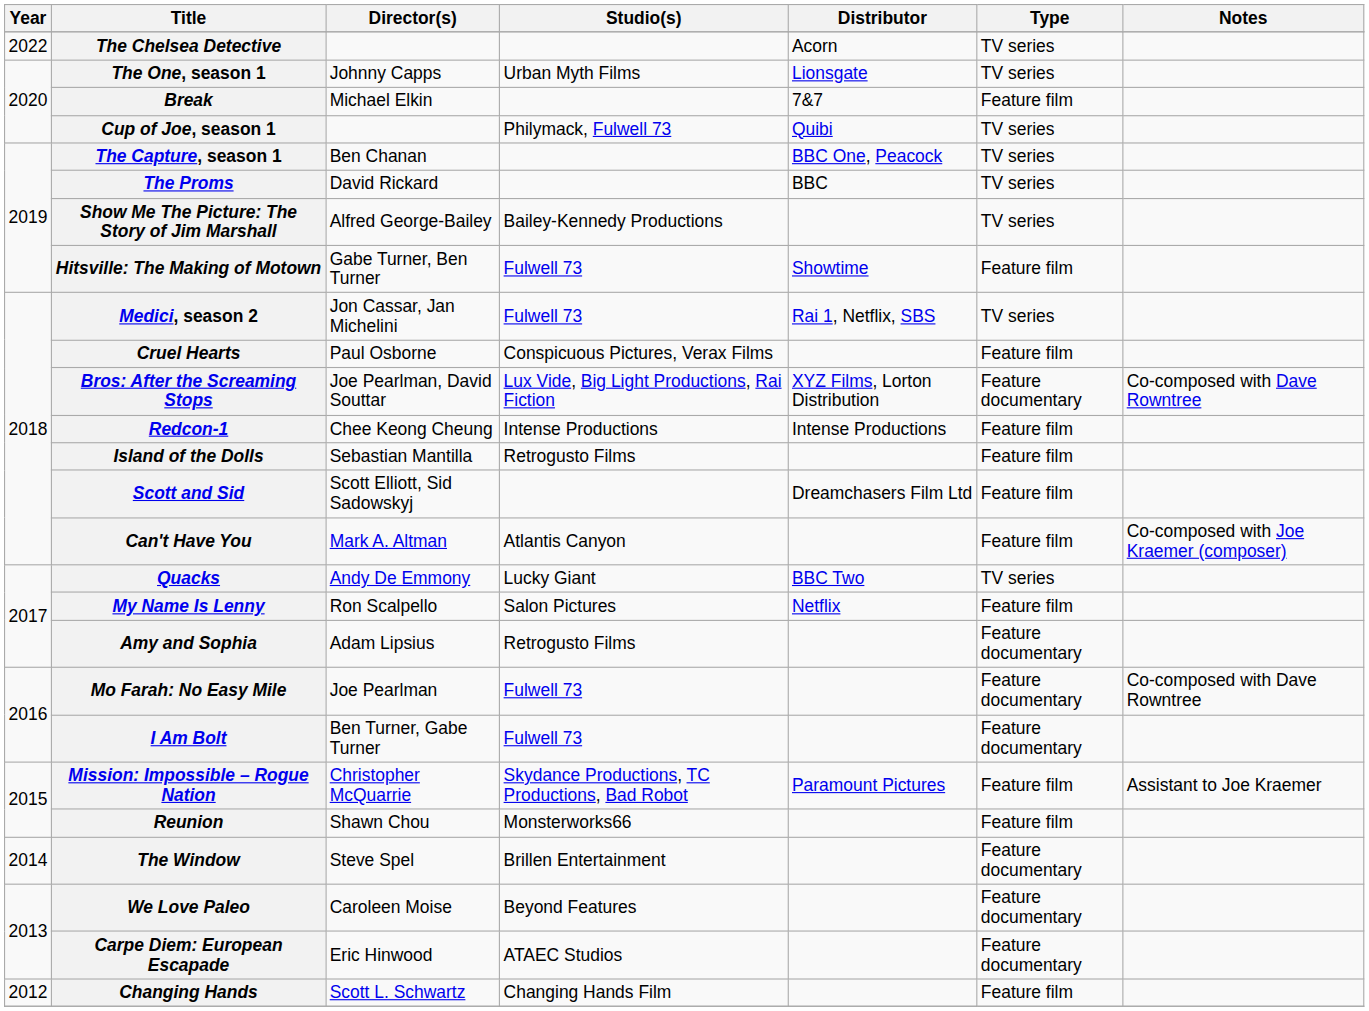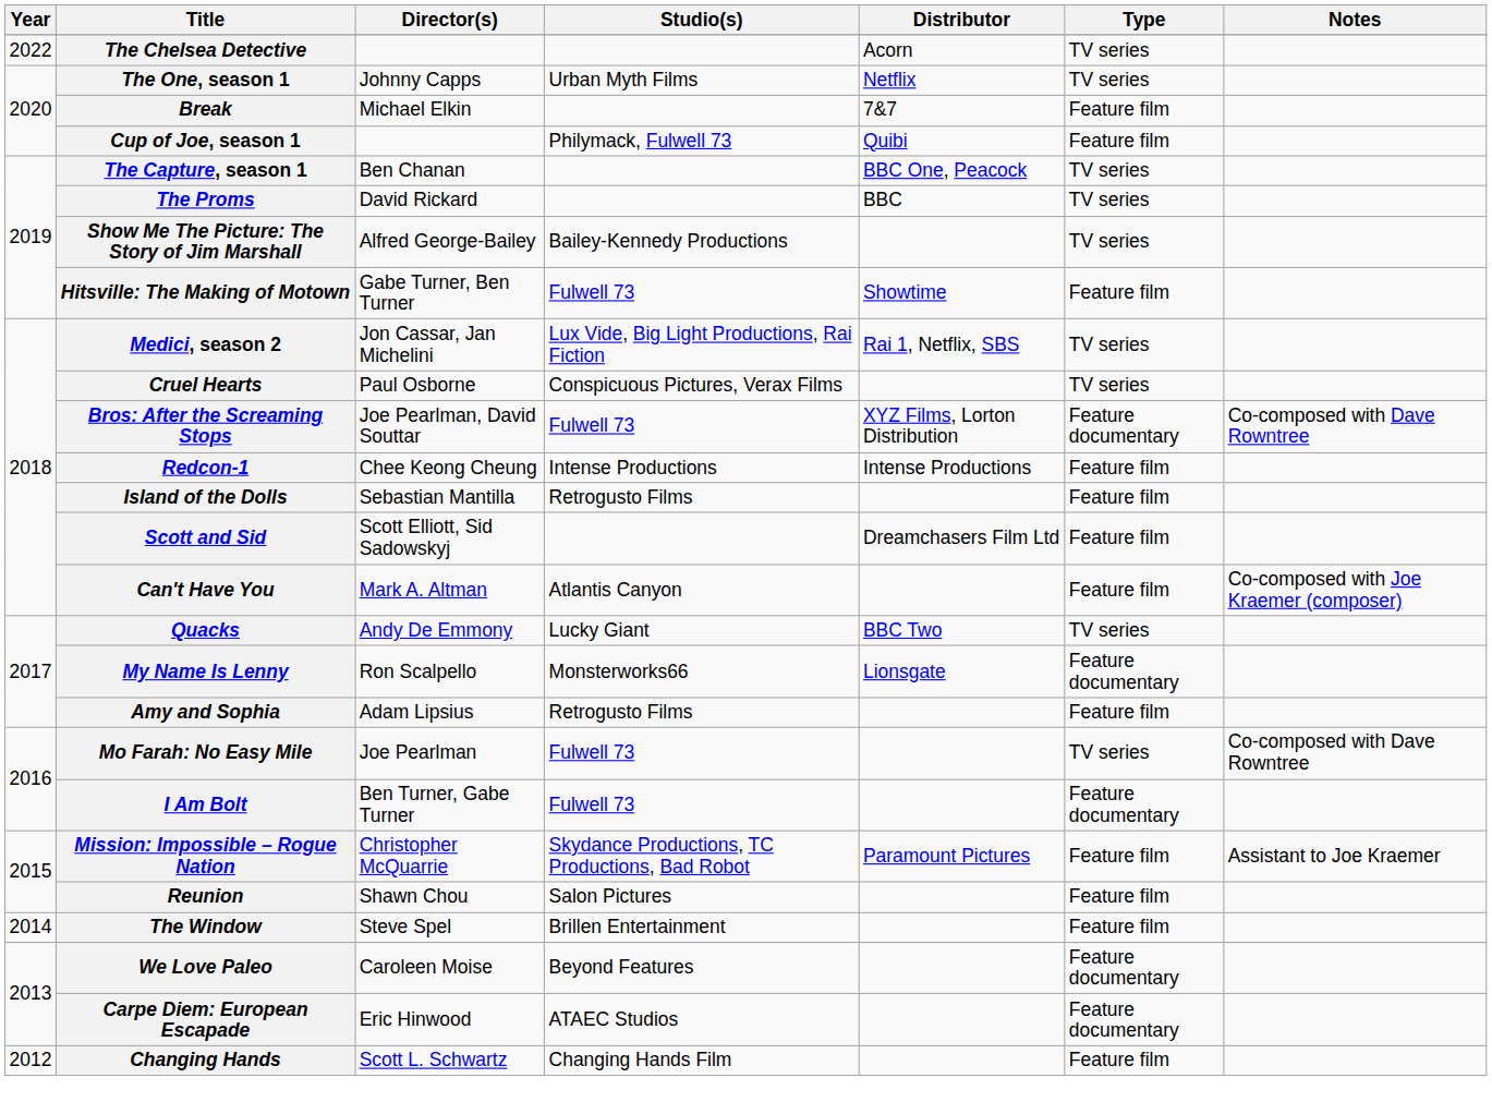 <table class="wikitable">
 <tr>
 <th>Year</th>
 <th>Title</th>
 <th>Director(s)</th>
 <th>Studio(s)</th>
 <th>Distributor</th>
 <th>Type</th>
 <th>Notes</th>
 </tr>
 <tr>
 </tr>
 <tr>
 <td rowspan="1">2022</td>
 <th><em>The Chelsea Detective</em></th>
 <td></td>
 <td></td>
 <td>Acorn</td>
 <td>TV series</td>
 <td></td>
 </tr>
 <tr>
 <td rowspan="3">2020</td>
 <th><em>The One</em>, season 1</th>
 <td>Johnny Capps</td>
 <td>Urban Myth Films</td>
-<td><a href='#'>Lionsgate</a></td>
+<td><a href='#'>Netflix</a></td>
 <td>TV series</td>
 <td></td>
 </tr>
 <tr>
 <th><em>Break</em></th>
 <td>Michael Elkin</td>
 <td></td>
 <td>7&7</td>
 <td>Feature film</td>
 <td></td>
 </tr>
 <tr>
 <th><em>Cup of Joe</em>, season 1</th>
 <td></td>
 <td>Philymack, <a href='#'>Fulwell 73</a></td>
 <td><a href='#'>Quibi</a></td>
-<td>TV series</td>
+<td>Feature film</td>
 <td></td>
 </tr>
 <tr>
 <td rowspan="4">2019</td>
 <th><em><a href='#'>The Capture</a></em>, season 1</th>
 <td>Ben Chanan</td>
 <td></td>
 <td><a href='#'>BBC One</a>, <a href='#'>Peacock</a></td>
 <td>TV series</td>
 <td></td>
 </tr>
 <tr>
 <th><em><a href='#'>The Proms</a></em></th>
 <td>David Rickard</td>
 <td></td>
 <td>BBC</td>
 <td>TV series</td>
 <td></td>
 </tr>
 <tr>
 <th><em>Show Me The Picture: The Story of Jim Marshall</em></th>
 <td>Alfred George-Bailey</td>
 <td>Bailey-Kennedy Productions</td>
 <td></td>
 <td>TV series</td>
 <td></td>
 </tr>
 <tr>
 <th><em>Hitsville: The Making of Motown</em></th>
 <td>Gabe Turner, Ben Turner</td>
 <td><a href='#'>Fulwell 73</a></td>
 <td><a href='#'>Showtime</a></td>
 <td>Feature film</td>
 <td></td>
 </tr>
 <tr>
 <td rowspan="7">2018</td>
 <th><em><a href='#'>Medici</a></em>, season 2</th>
 <td>Jon Cassar, Jan Michelini</td>
-<td><a href='#'>Fulwell 73</a></td>
+<td><a href='#'>Lux Vide</a>, <a href='#'>Big Light Productions</a>, <a href='#'>Rai Fiction</a></td>
 <td><a href='#'>Rai 1</a>, Netflix, <a href='#'>SBS</a></td>
 <td>TV series</td>
 <td></td>
 </tr>
 <tr>
 <th><em>Cruel Hearts</em></th>
 <td>Paul Osborne</td>
 <td>Conspicuous Pictures, Verax Films</td>
 <td></td>
-<td>Feature film</td>
+<td>TV series</td>
 <td></td>
 </tr>
 <tr>
 <th><em><a href='#'>Bros: After the Screaming Stops</a></em></th>
 <td>Joe Pearlman, David Souttar</td>
-<td><a href='#'>Lux Vide</a>, <a href='#'>Big Light Productions</a>, <a href='#'>Rai Fiction</a></td>
+<td><a href='#'>Fulwell 73</a></td>
 <td><a href='#'>XYZ Films</a>, Lorton Distribution</td>
 <td>Feature documentary</td>
 <td>Co-composed with <a href='#'>Dave Rowntree</a></td>
 </tr>
 <tr>
 <th><em><a href='#'>Redcon-1</a></em></th>
 <td>Chee Keong Cheung</td>
 <td>Intense Productions</td>
 <td>Intense Productions</td>
 <td>Feature film</td>
 <td></td>
 </tr>
 <tr>
 <th><em>Island of the Dolls</em></th>
 <td>Sebastian Mantilla</td>
 <td>Retrogusto Films</td>
 <td></td>
 <td>Feature film</td>
 <td></td>
 </tr>
 <tr>
 <th><em><a href='#'>Scott and Sid</a></em></th>
 <td>Scott Elliott, Sid Sadowskyj</td>
 <td></td>
 <td>Dreamchasers Film Ltd</td>
 <td>Feature film</td>
 <td></td>
 </tr>
 <tr>
 <th><em>Can't Have You</em></th>
 <td><a href='#'>Mark A. Altman</a></td>
 <td>Atlantis Canyon</td>
 <td></td>
 <td>Feature film</td>
 <td>Co-composed with <a href='#'>Joe Kraemer (composer)</a></td>
 </tr>
 <tr>
 <td rowspan="3">2017</td>
 <th><em><a href='#'>Quacks</a></em></th>
 <td><a href='#'>Andy De Emmony</a></td>
 <td>Lucky Giant</td>
 <td><a href='#'>BBC Two</a></td>
 <td>TV series</td>
 <td></td>
 </tr>
 <tr>
 <th><em><a href='#'>My Name Is Lenny</a></em></th>
 <td>Ron Scalpello</td>
-<td>Salon Pictures</td>
-<td><a href='#'>Netflix</a></td>
-<td>Feature film</td>
+<td>Monsterworks66</td>
+<td><a href='#'>Lionsgate</a></td>
+<td>Feature documentary</td>
 <td></td>
 </tr>
 <tr>
 <th><em>Amy and Sophia</em></th>
 <td>Adam Lipsius</td>
 <td>Retrogusto Films</td>
 <td></td>
-<td>Feature documentary</td>
+<td>Feature film</td>
 <td></td>
 </tr>
 <tr>
 <td rowspan="2">2016</td>
 <th><em>Mo Farah: No Easy Mile</em></th>
 <td>Joe Pearlman</td>
 <td><a href='#'>Fulwell 73</a></td>
 <td></td>
-<td>Feature documentary</td>
+<td>TV series</td>
 <td>Co-composed with Dave Rowntree</td>
 </tr>
 <tr>
 <th><em><a href='#'>I Am Bolt</a></em></th>
 <td>Ben Turner, Gabe Turner</td>
 <td><a href='#'>Fulwell 73</a></td>
 <td></td>
 <td>Feature documentary</td>
 <td></td>
 </tr>
 <tr>
 <td rowspan="2">2015</td>
 <th><em><a href='#'>Mission: Impossible – Rogue Nation</a></em></th>
 <td><a href='#'>Christopher McQuarrie</a></td>
 <td><a href='#'>Skydance Productions</a>, <a href='#'>TC Productions</a>, <a href='#'>Bad Robot</a></td>
 <td><a href='#'>Paramount Pictures</a></td>
 <td>Feature film</td>
 <td>Assistant to Joe Kraemer</td>
 </tr>
 <tr>
 <th><em>Reunion</em></th>
 <td>Shawn Chou</td>
-<td>Monsterworks66</td>
+<td>Salon Pictures</td>
 <td></td>
 <td>Feature film</td>
 <td></td>
 </tr>
 <tr>
 <td rowspan="1">2014</td>
 <th><em>The Window</em></th>
 <td>Steve Spel</td>
 <td>Brillen Entertainment</td>
 <td></td>
-<td>Feature documentary</td>
+<td>Feature film</td>
 <td></td>
 </tr>
 <tr>
 <td rowspan="2">2013</td>
 <th><em>We Love Paleo</em></th>
 <td>Caroleen Moise</td>
 <td>Beyond Features</td>
 <td></td>
 <td>Feature documentary</td>
 <td></td>
 </tr>
 <tr>
 <th><em>Carpe Diem: European Escapade</em></th>
 <td>Eric Hinwood</td>
 <td>ATAEC Studios</td>
 <td></td>
 <td>Feature documentary</td>
 <td></td>
 </tr>
 <tr>
 <td rowspan="1">2012</td>
 <th><em>Changing Hands</em></th>
 <td><a href='#'>Scott L. Schwartz</a></td>
 <td>Changing Hands Film</td>
 <td></td>
 <td>Feature film</td>
 <td></td>
 </tr>
 <tr>
 </tr>
 </table>
